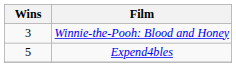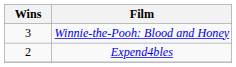 <table class="wikitable sortable" cellpadding="4" border="2" style="text-align: center;">
 <tr>
 <th scope="col" width="55">Wins</th>
 <th scope="col" align="center">Film</th>
 </tr>
 <tr>
 <td>3</td>
 <td><em><a href='#'>Winnie-the-Pooh: Blood and Honey</a></em></td>
 </tr>
 <tr>
-<td>5</td>
+<td>2</td>
 <td><em><a href='#'>Expend4bles</a></em></td>
 </tr>
 <tr>
 </tr>
 </table>
